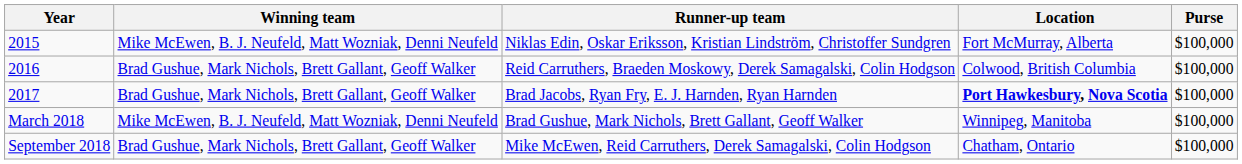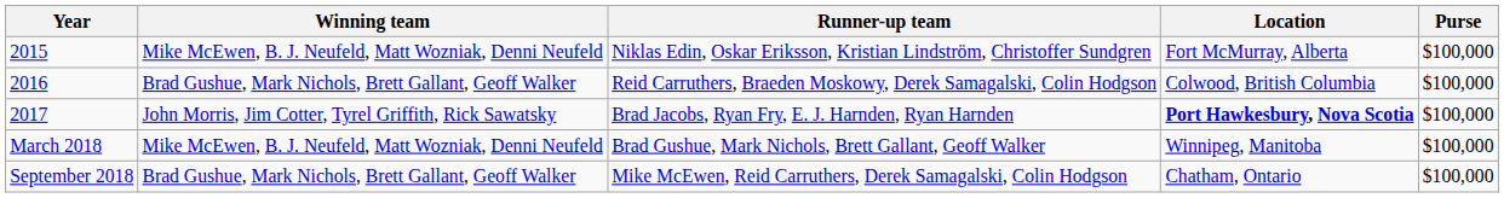 <table class="wikitable" style="font-size:95%;">
 <tr>
 <th>Year</th>
 <th>Winning team</th>
 <th>Runner-up team</th>
 <th>Location</th>
 <th>Purse</th>
 </tr>
 <tr>
 <td><a href='#'>2015</a></td>
 <td> <a href='#'>Mike McEwen</a>, <a href='#'>B. J. Neufeld</a>, <a href='#'>Matt Wozniak</a>, <a href='#'>Denni Neufeld</a></td>
 <td> <a href='#'>Niklas Edin</a>, <a href='#'>Oskar Eriksson</a>, <a href='#'>Kristian Lindström</a>, <a href='#'>Christoffer Sundgren</a></td>
 <td><a href='#'>Fort McMurray</a>, <a href='#'>Alberta</a></td>
 <td>$100,000</td>
 </tr>
 <tr>
 <td><a href='#'>2016</a></td>
 <td> <a href='#'>Brad Gushue</a>, <a href='#'>Mark Nichols</a>, <a href='#'>Brett Gallant</a>, <a href='#'>Geoff Walker</a></td>
 <td> <a href='#'>Reid Carruthers</a>, <a href='#'>Braeden Moskowy</a>, <a href='#'>Derek Samagalski</a>, <a href='#'>Colin Hodgson</a></td>
 <td><a href='#'>Colwood</a>, <a href='#'>British Columbia</a></td>
 <td>$100,000</td>
 </tr>
 <tr>
 <td><a href='#'>2017</a></td>
-<td> <a href='#'>Brad Gushue</a>, <a href='#'>Mark Nichols</a>, <a href='#'>Brett Gallant</a>, <a href='#'>Geoff Walker</a></td>
+<td> <a href='#'>John Morris</a>, <a href='#'>Jim Cotter</a>, <a href='#'>Tyrel Griffith</a>, <a href='#'>Rick Sawatsky</a></td>
 <td> <a href='#'>Brad Jacobs</a>, <a href='#'>Ryan Fry</a>, <a href='#'>E. J. Harnden</a>, <a href='#'>Ryan Harnden</a></td>
 <td><strong><a href='#'>Port Hawkesbury</a>, <a href='#'>Nova Scotia</a></strong></td>
 <td>$100,000</td>
 </tr>
 <tr>
 <td><a href='#'>March 2018</a></td>
 <td> <a href='#'>Mike McEwen</a>, <a href='#'>B. J. Neufeld</a>, <a href='#'>Matt Wozniak</a>, <a href='#'>Denni Neufeld</a></td>
 <td> <a href='#'>Brad Gushue</a>, <a href='#'>Mark Nichols</a>, <a href='#'>Brett Gallant</a>, <a href='#'>Geoff Walker</a></td>
 <td><a href='#'>Winnipeg</a>, <a href='#'>Manitoba</a></td>
 <td>$100,000</td>
 </tr>
 <tr>
 <td><a href='#'>September 2018</a></td>
 <td> <a href='#'>Brad Gushue</a>, <a href='#'>Mark Nichols</a>, <a href='#'>Brett Gallant</a>, <a href='#'>Geoff Walker</a></td>
 <td> <a href='#'>Mike McEwen</a>, <a href='#'>Reid Carruthers</a>, <a href='#'>Derek Samagalski</a>, <a href='#'>Colin Hodgson</a></td>
 <td><a href='#'>Chatham</a>, <a href='#'>Ontario</a></td>
 <td>$100,000</td>
 </tr>
 </table>
